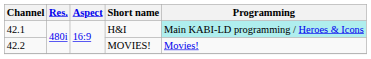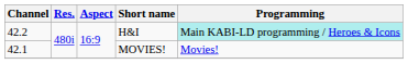 <table class="wikitable">
 <tr>
 <th scope = "col">Channel</th>
 <th scope = "col"><a href='#'>Res.</a></th>
 <th scope = "col"><a href='#'>Aspect</a></th>
 <th scope = "col">Short name</th>
 <th scope = "col">Programming</th>
 </tr>
 <tr>
-<td>42.1</td>
+<td>42.2</td>
 <td rowspan=2><a href='#'>480i</a></td>
 <td rowspan=2><a href='#'>16:9</a></td>
 <td>H&I</td>
 <td style="background: paleturquoise;">Main KABI-LD programming / <a href='#'>Heroes & Icons</a></td>
 </tr>
 <tr>
-<td>42.2</td>
+<td>42.1</td>
 <td>MOVIES!</td>
 <td><a href='#'>Movies!</a></td>
 </tr>
 <tr>
 </tr>
 </table>
